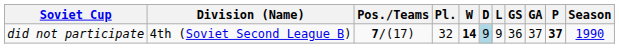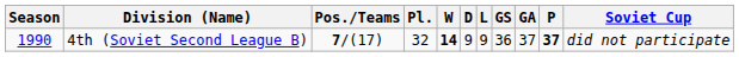 <table class="wikitable">
 <tr>
-<th><a href='#'>Soviet Cup</a></th>
+<th>Season</th>
 <th>Division (Name)</th>
 <th>Pos./Teams</th>
 <th>Pl.</th>
 <th>W</th>
 <th>D</th>
 <th>L</th>
 <th>GS</th>
 <th>GA</th>
 <th>P</th>
-<th>Season</th>
+<th><a href='#'>Soviet Cup</a></th>
 </tr>
 <tr>
-<td align=center bgcolor=><em>did not participate</em></td>
+<td align=center><a href='#'>1990</a></td>
 <td align=center>4th (<a href='#'>Soviet Second League B</a>)</td>
 <td align=center bgcolor=><strong>7</strong>/(17)</td>
 <td align=center>32</td>
 <td align=center><strong>14</strong></td>
-<td align=center style="background: lightblue;">9</td>
+<td align=center>9</td>
 <td align=center>9</td>
 <td align=center>36</td>
 <td align=center>37</td>
 <td align=center><strong>37</strong></td>
-<td align=center><a href='#'>1990</a></td>
+<td align=center bgcolor=><em>did not participate</em></td>
 </tr>
 </table>
